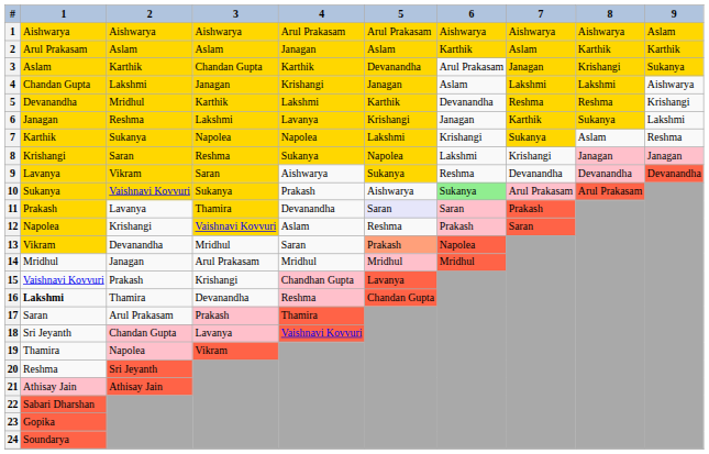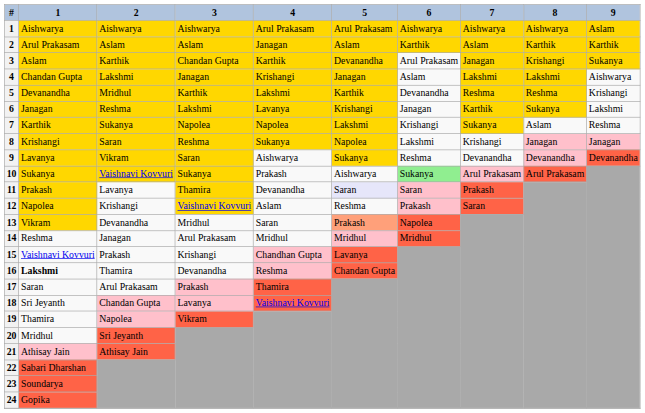 <table class="wikitable" style="text-align:left;font-size:90%";>
 <tr>
 <th style= "background:LightSteelBlue;">#</th>
 <th style= "background:LightSteelBlue;">1</th>
 <th style= "background:LightSteelBlue;">2</th>
 <th style= "background:LightSteelBlue;">3</th>
 <th style= "background:LightSteelBlue;">4</th>
 <th style= "background:LightSteelBlue;">5</th>
 <th style= "background:LightSteelBlue;">6</th>
 <th style= "background:LightSteelBlue;">7</th>
 <th style= "background:LightSteelBlue;">8</th>
 <th style= "background:LightSteelBlue;">9</th>
 </tr>
 <tr>
 <th>1</th>
 <td bgcolor="gold">Aishwarya</td>
 <td bgcolor="gold">Aishwarya</td>
 <td bgcolor="gold">Aishwarya</td>
 <td bgcolor="gold">Arul Prakasam</td>
 <td bgcolor="gold">Arul Prakasam</td>
 <td bgcolor="gold">Aishwarya</td>
 <td bgcolor="gold">Aishwarya</td>
 <td bgcolor="gold">Aishwarya</td>
 <td bgcolor="gold">Aslam</td>
 </tr>
 <tr>
 <th>2</th>
 <td bgcolor="gold">Arul Prakasam</td>
 <td bgcolor="gold">Aslam</td>
 <td bgcolor="gold">Aslam</td>
 <td bgcolor="gold">Janagan</td>
 <td bgcolor="gold">Aslam</td>
 <td bgcolor="gold">Karthik</td>
 <td bgcolor="gold">Aslam</td>
 <td bgcolor="gold">Karthik</td>
 <td bgcolor="gold">Karthik</td>
 </tr>
 <tr>
 <th>3</th>
 <td bgcolor="gold">Aslam</td>
 <td bgcolor="gold">Karthik</td>
 <td bgcolor="gold">Chandan Gupta</td>
 <td bgcolor="gold">Karthik</td>
 <td bgcolor="gold">Devanandha</td>
 <td>Arul Prakasam</td>
 <td bgcolor="gold">Janagan</td>
 <td bgcolor="gold">Krishangi</td>
 <td bgcolor="gold">Sukanya</td>
 </tr>
 <tr>
 <th>4</th>
 <td bgcolor="gold">Chandan Gupta</td>
 <td bgcolor="gold">Lakshmi</td>
 <td bgcolor="gold">Janagan</td>
 <td bgcolor="gold">Krishangi</td>
 <td bgcolor="gold">Janagan</td>
 <td>Aslam</td>
 <td bgcolor="gold">Lakshmi</td>
 <td bgcolor="gold">Lakshmi</td>
 <td>Aishwarya</td>
 </tr>
 <tr>
 <th>5</th>
 <td bgcolor="gold">Devanandha</td>
 <td bgcolor="gold">Mridhul</td>
 <td bgcolor="gold">Karthik</td>
 <td bgcolor="gold">Lakshmi</td>
 <td bgcolor="gold">Karthik</td>
 <td>Devanandha</td>
 <td bgcolor="gold">Reshma</td>
 <td bgcolor="gold">Reshma</td>
 <td>Krishangi</td>
 </tr>
 <tr>
 <th>6</th>
 <td bgcolor="gold">Janagan</td>
 <td bgcolor="gold">Reshma</td>
 <td bgcolor="gold">Lakshmi</td>
 <td bgcolor="gold">Lavanya</td>
 <td bgcolor="gold">Krishangi</td>
 <td>Janagan</td>
 <td bgcolor="gold">Karthik</td>
 <td bgcolor="gold">Sukanya</td>
 <td>Lakshmi</td>
 </tr>
 <tr>
 <th>7</th>
 <td bgcolor="gold">Karthik</td>
 <td bgcolor="gold">Sukanya</td>
 <td bgcolor="gold">Napolea</td>
 <td bgcolor="gold">Napolea</td>
 <td bgcolor="gold">Lakshmi</td>
 <td>Krishangi</td>
 <td bgcolor="gold">Sukanya</td>
 <td>Aslam</td>
 <td>Reshma</td>
 </tr>
 <tr>
 <th>8</th>
 <td bgcolor="gold">Krishangi</td>
 <td bgcolor="gold">Saran</td>
 <td bgcolor="gold">Reshma</td>
 <td bgcolor="gold">Sukanya</td>
 <td bgcolor="gold">Napolea</td>
 <td>Lakshmi</td>
 <td>Krishangi</td>
 <td bgcolor="pink">Janagan</td>
 <td bgcolor="pink">Janagan</td>
 </tr>
 <tr>
 <th>9</th>
 <td bgcolor="gold">Lavanya</td>
 <td bgcolor="gold">Vikram</td>
 <td bgcolor="gold">Saran</td>
 <td>Aishwarya</td>
 <td bgcolor="gold">Sukanya</td>
 <td>Reshma</td>
 <td>Devanandha</td>
 <td bgcolor="pink">Devanandha</td>
 <td bgcolor="tomato">Devanandha</td>
 </tr>
 <tr>
 <th>10</th>
 <td bgcolor="gold">Sukanya</td>
 <td bgcolor="gold"><a href='#'>Vaishnavi Kovvuri</a></td>
 <td bgcolor="gold">Sukanya</td>
 <td>Prakash</td>
 <td>Aishwarya</td>
 <td style="background: lightgreen;">Sukanya</td>
 <td bgcolor="pink">Arul Prakasam</td>
 <td bgcolor="tomato">Arul Prakasam</td>
 <td rowspan="15" bgcolor="darkgray"></td>
 </tr>
 <tr>
 <th>11</th>
 <td bgcolor="gold">Prakash</td>
 <td>Lavanya</td>
 <td bgcolor="gold">Thamira</td>
 <td>Devanandha</td>
 <td style="background: lavender;">Saran</td>
 <td bgcolor="pink">Saran</td>
 <td bgcolor="tomato">Prakash</td>
 <td rowspan="14" bgcolor="darkgray"></td>
 </tr>
 <tr>
 <th>12</th>
 <td bgcolor="gold">Napolea</td>
 <td>Krishangi</td>
 <td bgcolor="gold"><a href='#'>Vaishnavi Kovvuri</a></td>
 <td>Aslam</td>
 <td>Reshma</td>
 <td bgcolor="pink">Prakash</td>
 <td bgcolor="tomato">Saran</td>
 </tr>
 <tr>
 <th>13</th>
 <td bgcolor="gold">Vikram</td>
 <td>Devanandha</td>
 <td>Mridhul</td>
 <td>Saran</td>
 <td style="background: lightsalmon;">Prakash</td>
 <td bgcolor="tomato">Napolea</td>
 <td rowspan="12" bgcolor="darkgray"></td>
 </tr>
 <tr>
 <th>14</th>
-<td>Mridhul</td>
+<td>Reshma</td>
 <td>Janagan</td>
 <td>Arul Prakasam</td>
 <td>Mridhul</td>
 <td bgcolor="pink">Mridhul</td>
 <td bgcolor="tomato">Mridhul</td>
 </tr>
 <tr>
 <th>15</th>
 <td><a href='#'>Vaishnavi Kovvuri</a></td>
 <td>Prakash</td>
 <td>Krishangi</td>
 <td bgcolor="pink">Chandhan Gupta</td>
 <td bgcolor="tomato">Lavanya</td>
 <td rowspan="10" bgcolor="darkgray"></td>
 </tr>
 <tr>
 <th>16</th>
 <td><strong>Lakshmi</strong></td>
 <td>Thamira</td>
 <td>Devanandha</td>
 <td bgcolor="pink">Reshma</td>
 <td bgcolor="tomato">Chandan Gupta</td>
 </tr>
 <tr>
 <th>17</th>
 <td>Saran</td>
 <td>Arul Prakasam</td>
 <td bgcolor="pink">Prakash</td>
 <td bgcolor="tomato">Thamira</td>
 <td rowspan="8" bgcolor="darkgray"></td>
 </tr>
 <tr>
 <th>18</th>
 <td>Sri Jeyanth</td>
 <td bgcolor="pink">Chandan Gupta</td>
 <td bgcolor="pink">Lavanya</td>
 <td bgcolor="tomato"><a href='#'>Vaishnavi Kovvuri</a></td>
 </tr>
 <tr>
 <th>19</th>
 <td>Thamira</td>
 <td bgcolor="pink">Napolea</td>
 <td bgcolor="tomato">Vikram</td>
 <td rowspan="6" bgcolor="darkgray"></td>
 </tr>
 <tr>
 <th>20</th>
-<td>Reshma</td>
+<td>Mridhul</td>
 <td bgcolor="tomato">Sri Jeyanth</td>
 <td rowspan="5" bgcolor="darkgray"></td>
 </tr>
 <tr>
 <th>21</th>
 <td bgcolor="pink">Athisay Jain</td>
 <td bgcolor="tomato">Athisay Jain</td>
 </tr>
 <tr>
 <th>22</th>
 <td bgcolor="tomato">Sabari Dharshan</td>
 <td rowspan="3" bgcolor="darkgray"></td>
 </tr>
 <tr>
 <th>23</th>
-<td bgcolor="tomato">Gopika</td>
+<td bgcolor="tomato">Soundarya</td>
 </tr>
 <tr>
 <th>24</th>
-<td bgcolor="tomato">Soundarya</td>
+<td bgcolor="tomato">Gopika</td>
 </tr>
 <tr>
 </tr>
 </table>
